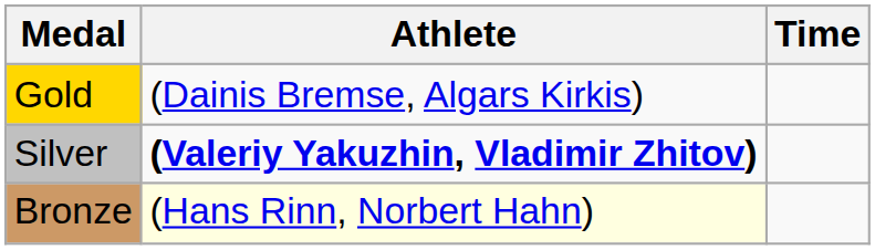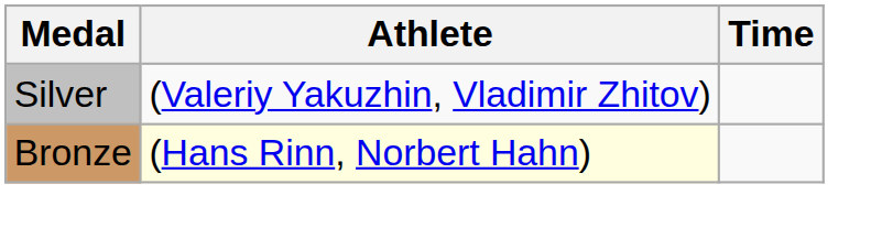 <table class="wikitable">
 <tr>
 <th>Medal</th>
 <th>Athlete</th>
 <th>Time</th>
 </tr>
 <tr>
-<td bgcolor="gold">Gold</td>
-<td> (<a href='#'>Dainis Bremse</a>, <a href='#'>Algars Kirkis</a>)</td>
-<td></td>
-</tr>
-<tr>
 <td bgcolor="silver">Silver</td>
-<td><strong> (<a href='#'>Valeriy Yakuzhin</a>, <a href='#'>Vladimir Zhitov</a>)</strong></td>
+<td> (<a href='#'>Valeriy Yakuzhin</a>, <a href='#'>Vladimir Zhitov</a>)</td>
 <td></td>
 </tr>
 <tr>
 <td bgcolor="CC9966">Bronze</td>
 <td style="background: lightyellow;"> (<a href='#'>Hans Rinn</a>, <a href='#'>Norbert Hahn</a>)</td>
 <td></td>
 </tr>
 </table>
